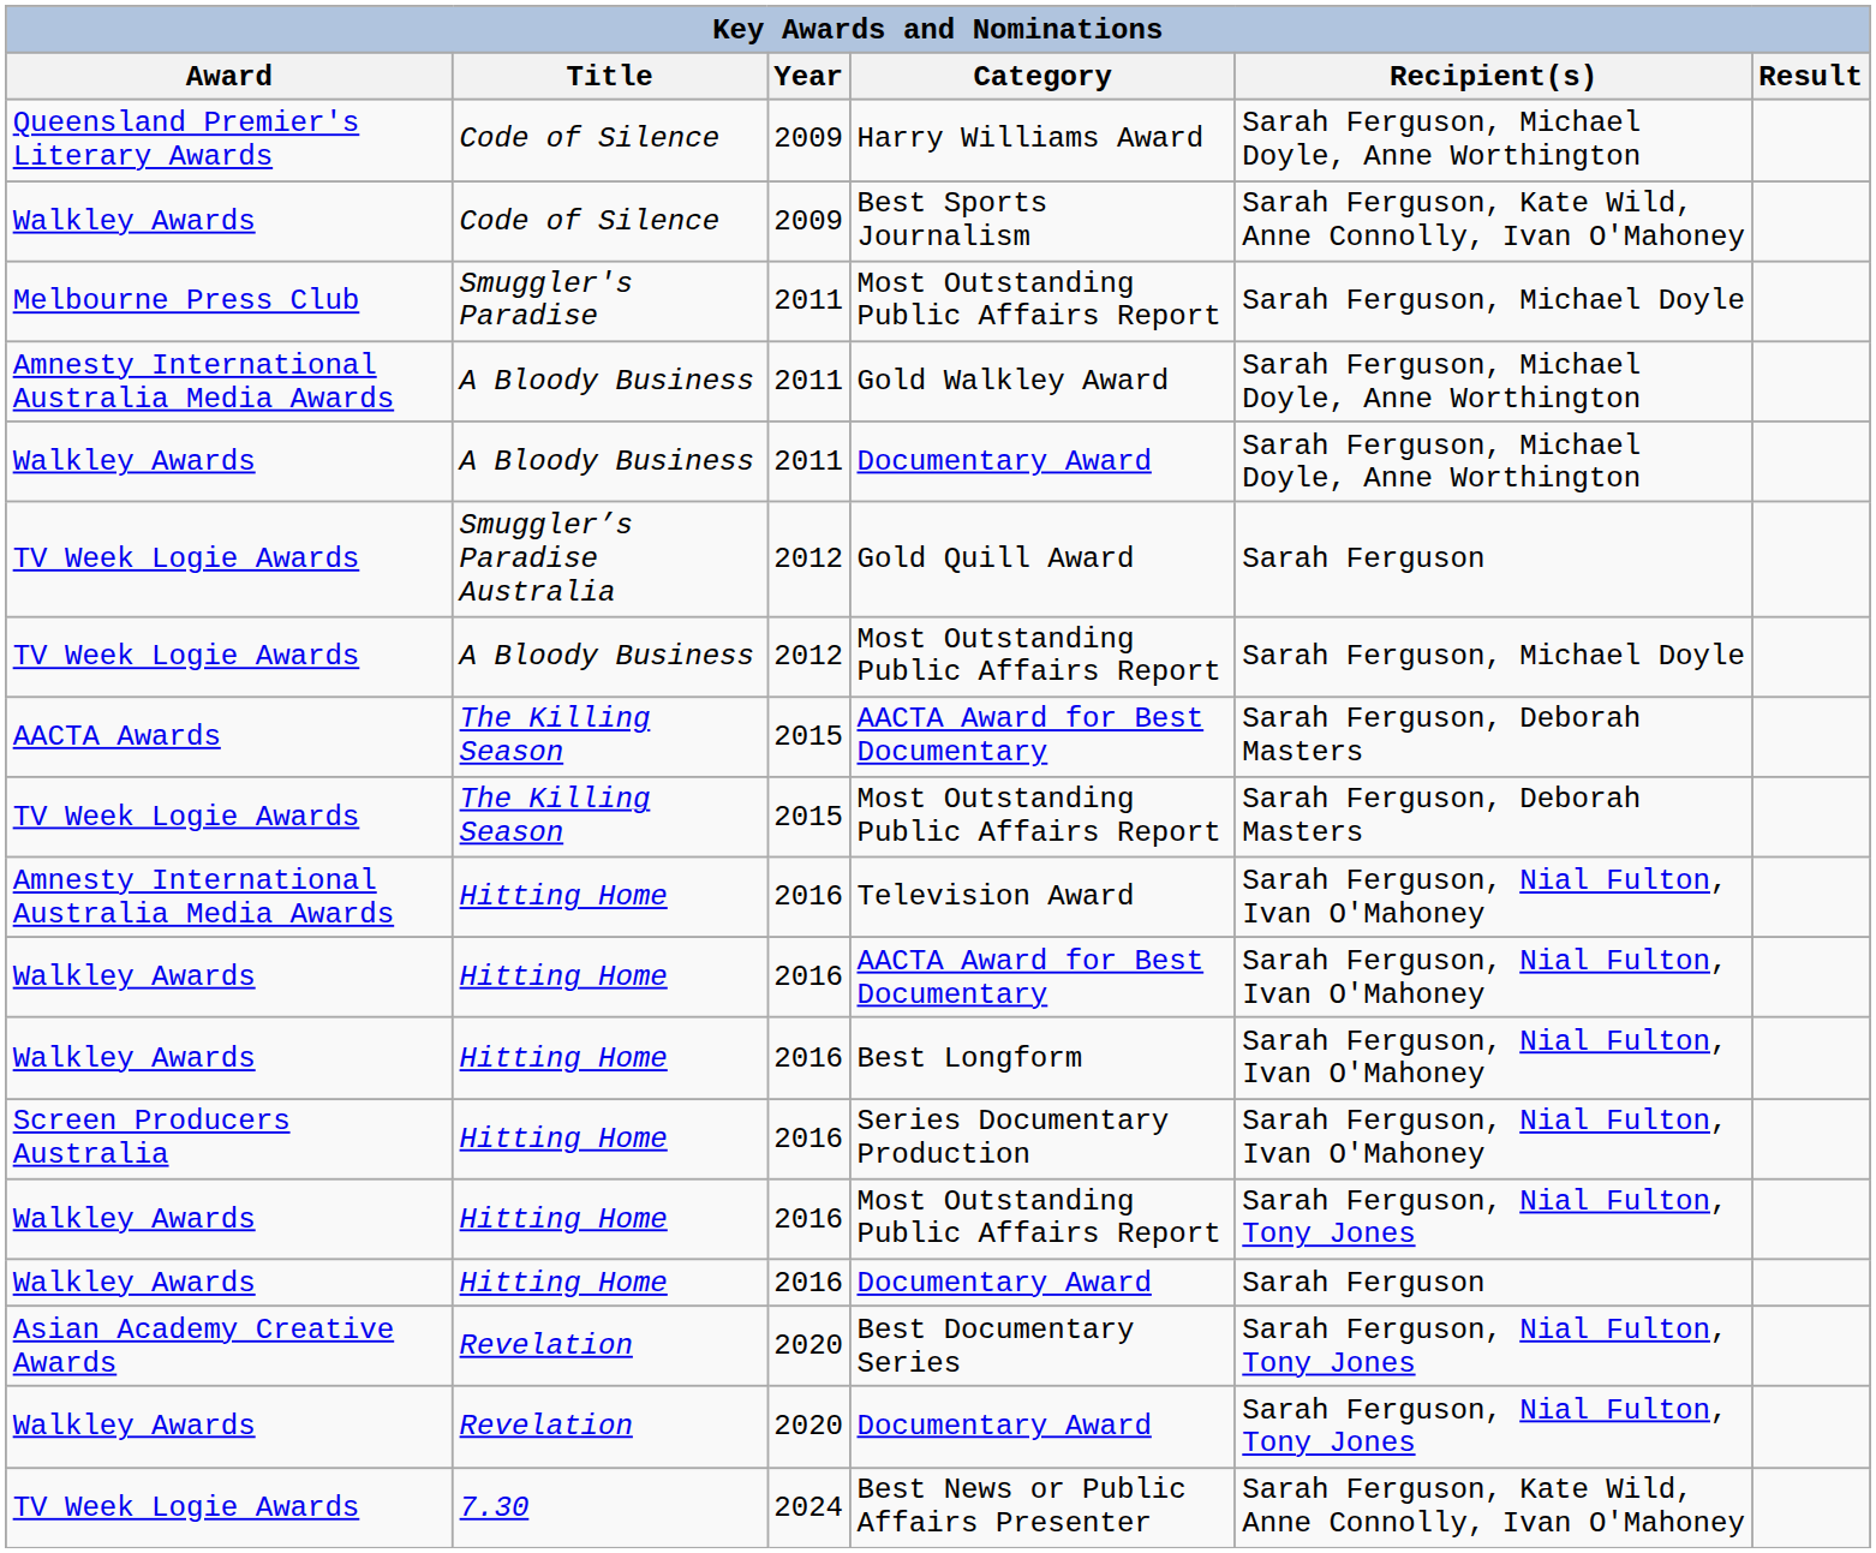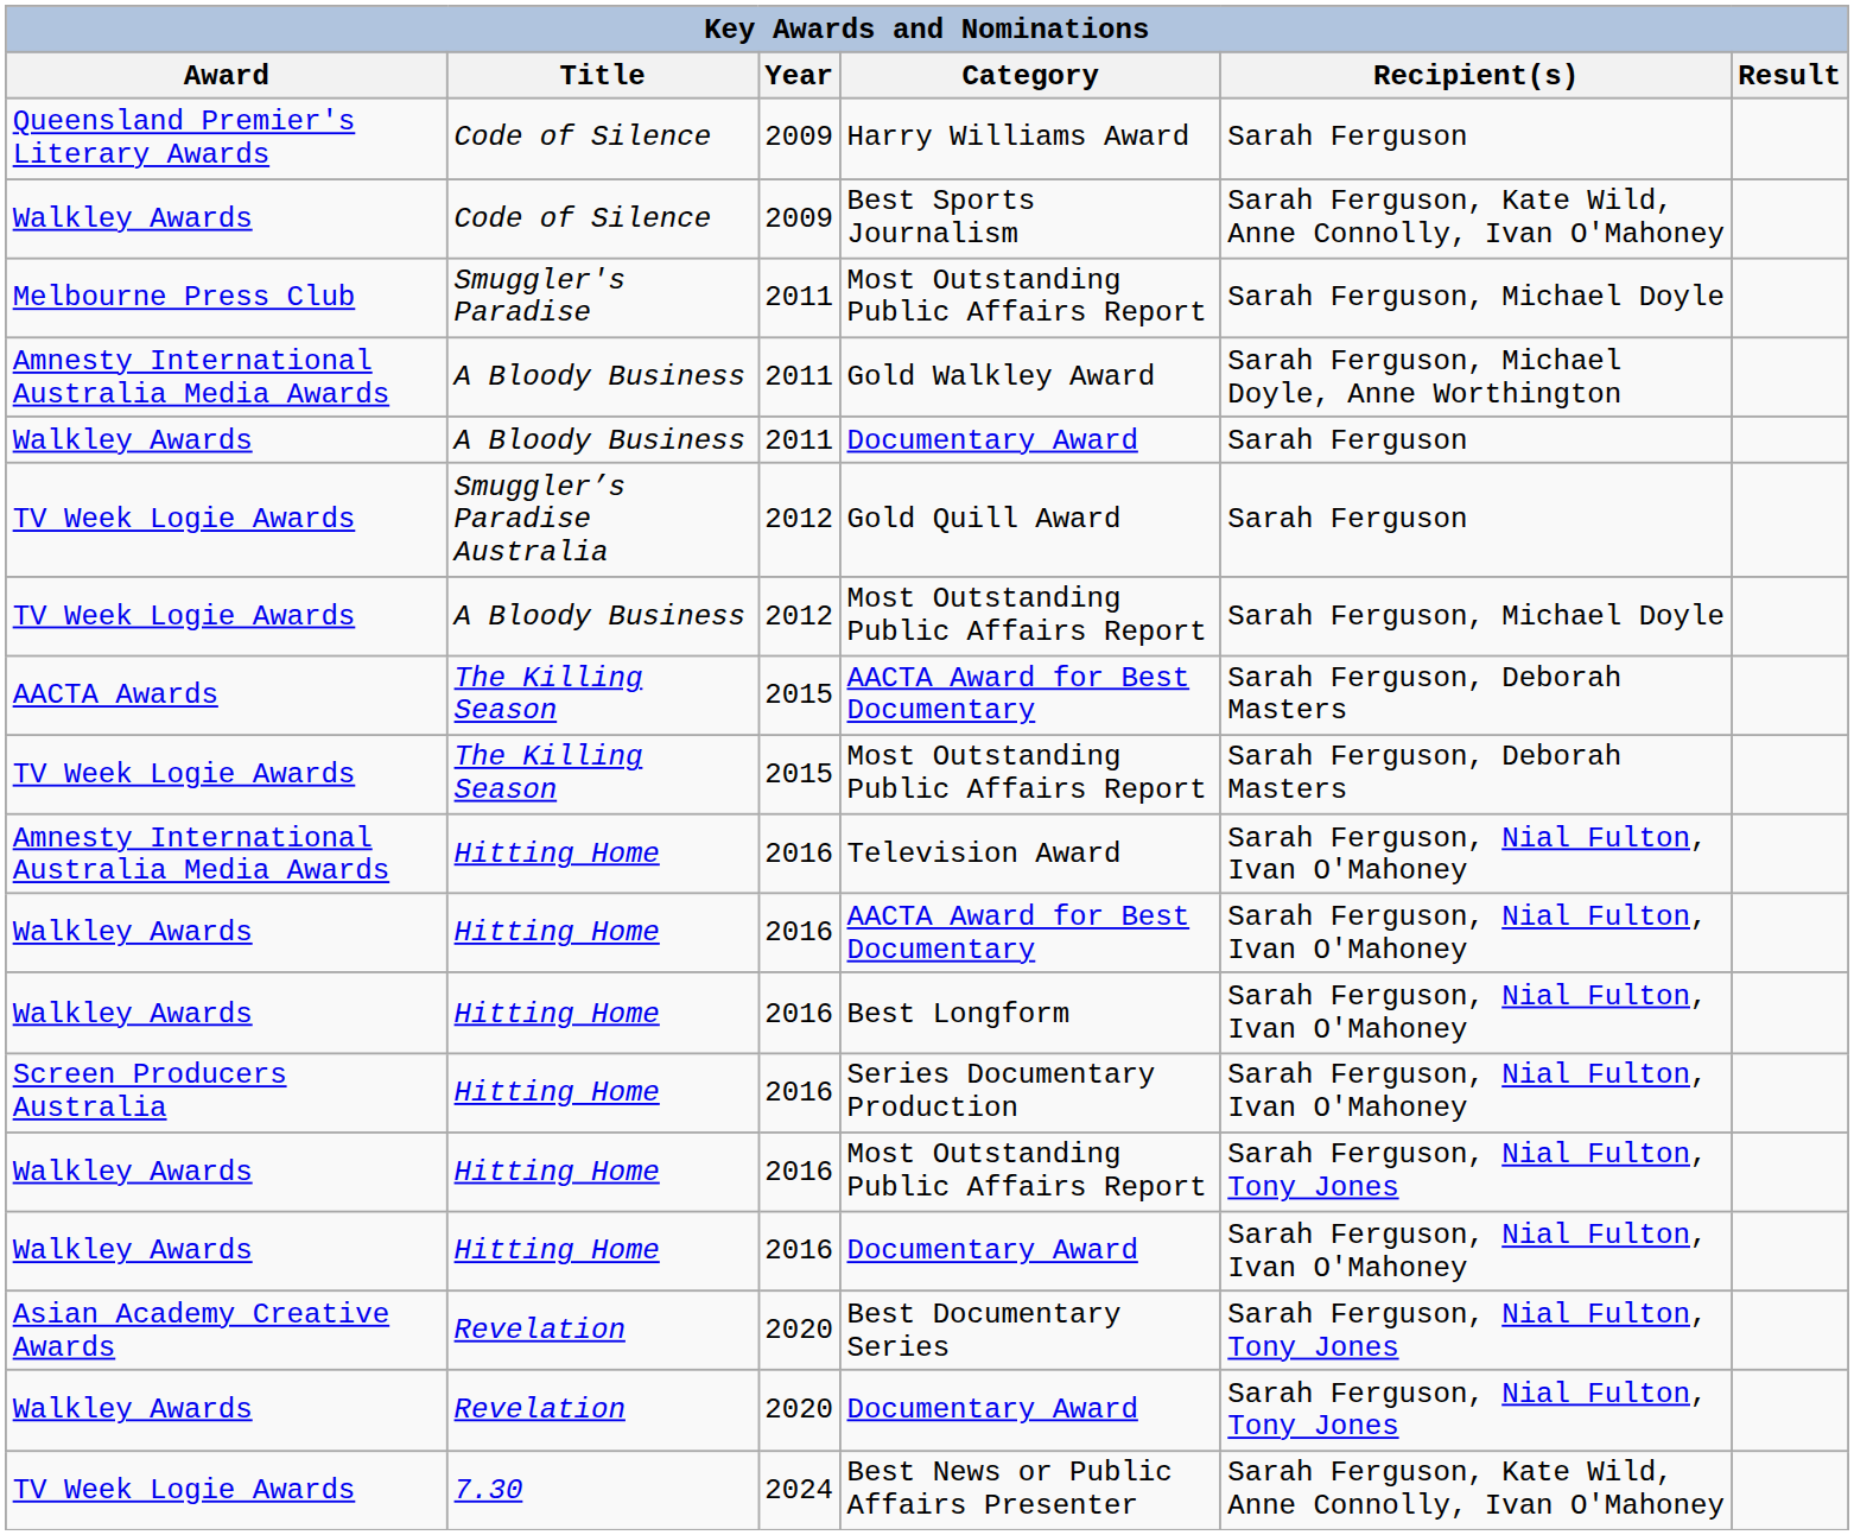 <table class="wikitable" style="width:95%;">
 <tr style="background:#ccc; text-align:center;">
 <th colspan="6" style="background: LightSteelBlue;">Key Awards and Nominations</th>
 </tr>
 <tr style="background:#ccc; text-align:center;">
 <th>Award</th>
 <th>Title</th>
 <th>Year</th>
 <th>Category</th>
 <th>Recipient(s)</th>
 <th>Result</th>
 </tr>
 <tr>
 <td><a href='#'>Queensland Premier's Literary Awards</a></td>
 <td><em>Code of Silence</em></td>
 <td>2009</td>
 <td>Harry Williams Award</td>
-<td>Sarah Ferguson, Michael Doyle, Anne Worthington</td>
+<td>Sarah Ferguson</td>
 <td></td>
 </tr>
 <tr>
 <td><a href='#'>Walkley Awards</a></td>
 <td><em>Code of Silence</em></td>
 <td>2009</td>
 <td>Best Sports Journalism</td>
 <td>Sarah Ferguson, Kate Wild, Anne Connolly, Ivan O'Mahoney</td>
 <td></td>
 </tr>
 <tr>
 <td><a href='#'>Melbourne Press Club</a></td>
 <td><em>Smuggler's Paradise</em></td>
 <td>2011</td>
 <td>Most Outstanding Public Affairs Report</td>
 <td>Sarah Ferguson, Michael Doyle</td>
 <td></td>
 </tr>
 <tr>
 <td><a href='#'>Amnesty International Australia Media Awards</a></td>
 <td><em>A Bloody Business</em></td>
 <td>2011</td>
 <td>Gold Walkley Award</td>
 <td>Sarah Ferguson, Michael Doyle, Anne Worthington</td>
 <td></td>
 </tr>
 <tr>
 <td><a href='#'>Walkley Awards</a></td>
 <td><em>A Bloody Business</em></td>
 <td>2011</td>
 <td><a href='#'>Documentary Award</a></td>
-<td>Sarah Ferguson, Michael Doyle, Anne Worthington</td>
+<td>Sarah Ferguson</td>
 <td></td>
 </tr>
 <tr>
 <td><a href='#'>TV Week Logie Awards</a></td>
 <td><em>Smuggler’s Paradise Australia</em></td>
 <td>2012</td>
 <td>Gold Quill Award</td>
 <td>Sarah Ferguson</td>
 <td></td>
 </tr>
 <tr>
 <td><a href='#'>TV Week Logie Awards</a></td>
 <td><em>A Bloody Business</em></td>
 <td>2012</td>
 <td>Most Outstanding Public Affairs Report</td>
 <td>Sarah Ferguson, Michael Doyle</td>
 <td></td>
 </tr>
 <tr>
 <td><a href='#'>AACTA Awards</a></td>
 <td><em><a href='#'>The Killing Season</a></em></td>
 <td>2015</td>
 <td><a href='#'>AACTA Award for Best Documentary</a></td>
 <td>Sarah Ferguson, Deborah Masters</td>
 <td></td>
 </tr>
 <tr>
 <td><a href='#'>TV Week Logie Awards</a></td>
 <td><em><a href='#'>The Killing Season</a></em></td>
 <td>2015</td>
 <td>Most Outstanding Public Affairs Report</td>
 <td>Sarah Ferguson, Deborah Masters</td>
 <td></td>
 </tr>
 <tr>
 <td><a href='#'>Amnesty International Australia Media Awards</a></td>
 <td><em><a href='#'>Hitting Home</a></em></td>
 <td>2016</td>
 <td>Television Award</td>
 <td>Sarah Ferguson, <a href='#'>Nial Fulton</a>, Ivan O'Mahoney</td>
 <td></td>
 </tr>
 <tr>
 <td><a href='#'>Walkley Awards</a></td>
 <td><em><a href='#'>Hitting Home</a></em></td>
 <td>2016</td>
 <td><a href='#'>AACTA Award for Best Documentary</a></td>
 <td>Sarah Ferguson, <a href='#'>Nial Fulton</a>, Ivan O'Mahoney</td>
 <td></td>
 </tr>
 <tr>
 <td><a href='#'>Walkley Awards</a></td>
 <td><em><a href='#'>Hitting Home</a></em></td>
 <td>2016</td>
 <td>Best Longform</td>
 <td>Sarah Ferguson, <a href='#'>Nial Fulton</a>, Ivan O'Mahoney</td>
 <td></td>
 </tr>
 <tr>
 <td><a href='#'>Screen Producers Australia</a></td>
 <td><em><a href='#'>Hitting Home</a></em></td>
 <td>2016</td>
 <td>Series Documentary Production</td>
 <td>Sarah Ferguson, <a href='#'>Nial Fulton</a>, Ivan O'Mahoney</td>
 <td></td>
 </tr>
 <tr>
 <td><a href='#'>Walkley Awards</a></td>
 <td><em><a href='#'>Hitting Home</a></em></td>
 <td>2016</td>
 <td>Most Outstanding Public Affairs Report</td>
 <td>Sarah Ferguson, <a href='#'>Nial Fulton</a>, <a href='#'>Tony Jones</a></td>
 <td></td>
 </tr>
 <tr>
 <td><a href='#'>Walkley Awards</a></td>
 <td><em><a href='#'>Hitting Home</a></em></td>
 <td>2016</td>
 <td><a href='#'>Documentary Award</a></td>
-<td>Sarah Ferguson</td>
+<td>Sarah Ferguson, <a href='#'>Nial Fulton</a>, Ivan O'Mahoney</td>
 <td></td>
 </tr>
 <tr>
 <td><a href='#'>Asian Academy Creative Awards</a></td>
 <td><em><a href='#'>Revelation</a></em></td>
 <td>2020</td>
 <td>Best Documentary Series</td>
 <td>Sarah Ferguson, <a href='#'>Nial Fulton</a>, <a href='#'>Tony Jones</a></td>
 <td></td>
 </tr>
 <tr>
 <td><a href='#'>Walkley Awards</a></td>
 <td><em><a href='#'>Revelation</a></em></td>
 <td>2020</td>
 <td><a href='#'>Documentary Award</a></td>
 <td>Sarah Ferguson, <a href='#'>Nial Fulton</a>, <a href='#'>Tony Jones</a></td>
 <td></td>
 </tr>
 <tr>
 <td><a href='#'>TV Week Logie Awards</a></td>
 <td><em><a href='#'>7.30</a></em></td>
 <td>2024</td>
 <td>Best News or Public Affairs Presenter</td>
 <td>Sarah Ferguson, Kate Wild, Anne Connolly, Ivan O'Mahoney</td>
 <td></td>
 </tr>
 </table>
